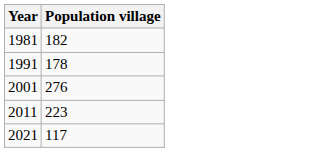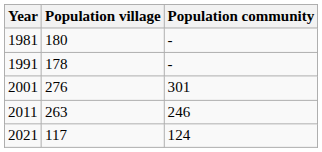 <table class="wikitable">
 <tr>
 <th>Year</th>
 <th>Population village</th>
+<th>Population community</th>
 </tr>
 <tr>
 <td>1981</td>
-<td>182</td>
+<td>180</td>
+<td>-</td>
 </tr>
 <tr>
 <td>1991</td>
 <td>178</td>
+<td>-</td>
 </tr>
 <tr>
 <td>2001</td>
 <td>276</td>
+<td>301</td>
 </tr>
 <tr>
 <td>2011</td>
-<td>223</td>
+<td>263</td>
+<td>246</td>
 </tr>
 <tr>
 <td>2021</td>
 <td>117</td>
+<td>124</td>
 </tr>
 </table>
